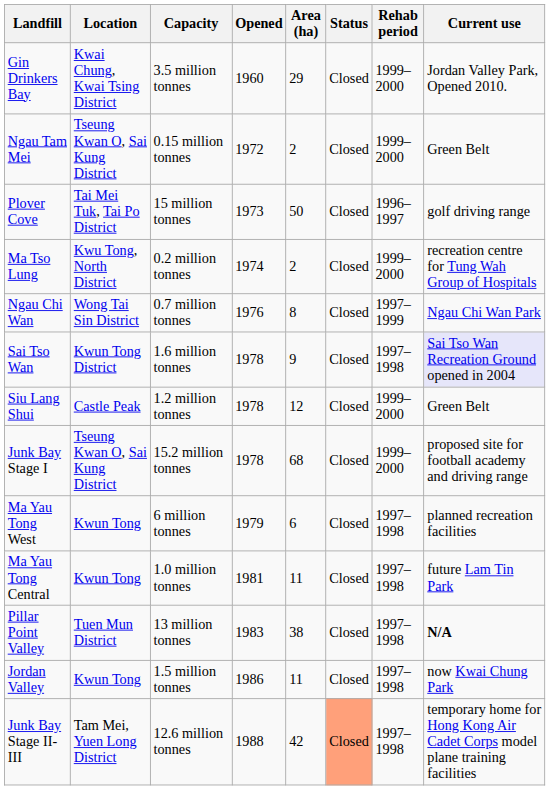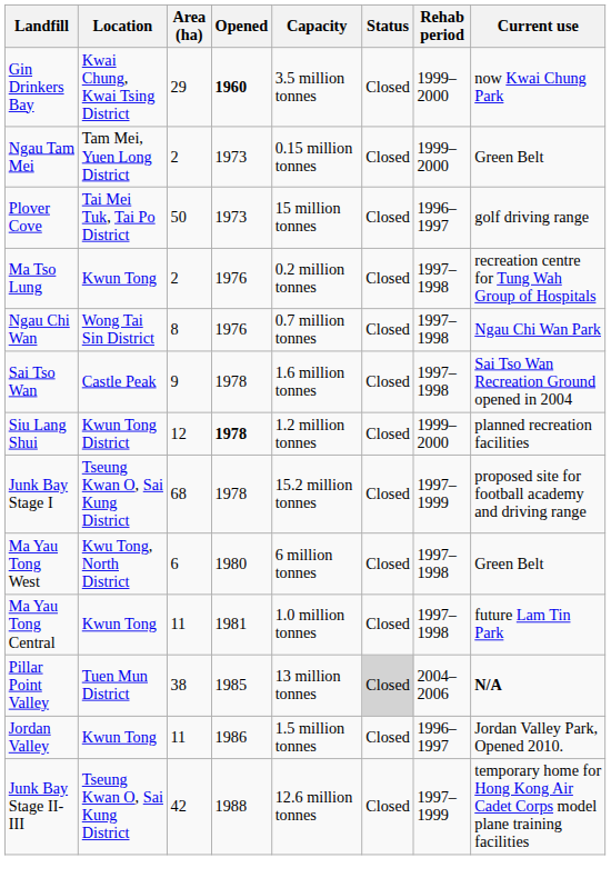 <table class="wikitable">
 <tr>
 <th>Landfill</th>
 <th>Location</th>
+<th>Area (ha)</th>
+<th>Opened</th>
 <th>Capacity</th>
-<th>Opened</th>
-<th>Area (ha)</th>
 <th>Status</th>
 <th>Rehab period</th>
 <th>Current use</th>
 </tr>
 <tr>
 <td><a href='#'>Gin Drinkers Bay</a></td>
 <td><a href='#'>Kwai Chung</a>, <a href='#'>Kwai Tsing District</a></td>
+<td>29</td>
+<td><strong>1960</strong></td>
 <td>3.5 million tonnes</td>
-<td>1960</td>
-<td>29</td>
 <td>Closed</td>
 <td>1999–2000</td>
-<td>Jordan Valley Park, Opened 2010.</td>
+<td>now <a href='#'>Kwai Chung Park</a></td>
 </tr>
 <tr>
 <td><a href='#'>Ngau Tam Mei</a></td>
-<td><a href='#'>Tseung Kwan O</a>, <a href='#'>Sai Kung District</a></td>
+<td>Tam Mei, <a href='#'>Yuen Long District</a></td>
+<td>2</td>
+<td>1973</td>
 <td>0.15 million tonnes</td>
-<td>1972</td>
-<td>2</td>
 <td>Closed</td>
 <td>1999–2000</td>
 <td>Green Belt</td>
 </tr>
 <tr>
 <td><a href='#'>Plover Cove</a></td>
 <td><a href='#'>Tai Mei Tuk</a>, <a href='#'>Tai Po District</a></td>
+<td>50</td>
+<td>1973</td>
 <td>15 million tonnes</td>
-<td>1973</td>
-<td>50</td>
 <td>Closed</td>
 <td>1996–1997</td>
 <td>golf driving range</td>
 </tr>
 <tr>
 <td><a href='#'>Ma Tso Lung</a></td>
-<td><a href='#'>Kwu Tong</a>, <a href='#'>North District</a></td>
+<td><a href='#'>Kwun Tong</a></td>
+<td>2</td>
+<td>1976</td>
 <td>0.2 million tonnes</td>
-<td>1974</td>
-<td>2</td>
 <td>Closed</td>
-<td>1999–2000</td>
+<td>1997–1998</td>
 <td>recreation centre for <a href='#'>Tung Wah Group of Hospitals</a></td>
 </tr>
 <tr>
 <td><a href='#'>Ngau Chi Wan</a></td>
 <td><a href='#'>Wong Tai Sin District</a></td>
+<td>8</td>
+<td>1976</td>
 <td>0.7 million tonnes</td>
-<td>1976</td>
-<td>8</td>
 <td>Closed</td>
-<td>1997–1999</td>
+<td>1997–1998</td>
 <td><a href='#'>Ngau Chi Wan Park</a></td>
 </tr>
 <tr>
 <td><a href='#'>Sai Tso Wan</a></td>
-<td><a href='#'>Kwun Tong District</a></td>
+<td><a href='#'>Castle Peak</a></td>
+<td>9</td>
+<td>1978</td>
 <td>1.6 million tonnes</td>
-<td>1978</td>
-<td>9</td>
 <td>Closed</td>
 <td>1997–1998</td>
-<td style="background: lavender;"><a href='#'>Sai Tso Wan Recreation Ground</a> opened in 2004</td>
+<td><a href='#'>Sai Tso Wan Recreation Ground</a> opened in 2004</td>
 </tr>
 <tr>
 <td><a href='#'>Siu Lang Shui</a></td>
-<td><a href='#'>Castle Peak</a></td>
+<td><a href='#'>Kwun Tong District</a></td>
+<td>12</td>
+<td><strong>1978</strong></td>
 <td>1.2 million tonnes</td>
-<td>1978</td>
-<td>12</td>
 <td>Closed</td>
 <td>1999–2000</td>
-<td>Green Belt</td>
+<td>planned recreation facilities</td>
 </tr>
 <tr>
 <td><a href='#'>Junk Bay</a> Stage I</td>
 <td><a href='#'>Tseung Kwan O</a>, <a href='#'>Sai Kung District</a></td>
+<td>68</td>
+<td>1978</td>
 <td>15.2 million tonnes</td>
-<td>1978</td>
-<td>68</td>
 <td>Closed</td>
-<td>1999–2000</td>
+<td>1997–1999</td>
 <td>proposed site for football academy and driving range</td>
 </tr>
 <tr>
 <td><a href='#'>Ma Yau Tong</a> West</td>
-<td><a href='#'>Kwun Tong</a></td>
+<td><a href='#'>Kwu Tong</a>, <a href='#'>North District</a></td>
+<td>6</td>
+<td>1980</td>
 <td>6 million tonnes</td>
-<td>1979</td>
-<td>6</td>
 <td>Closed</td>
 <td>1997–1998</td>
-<td>planned recreation facilities</td>
+<td>Green Belt</td>
 </tr>
 <tr>
 <td><a href='#'>Ma Yau Tong</a> Central</td>
 <td><a href='#'>Kwun Tong</a></td>
+<td>11</td>
+<td>1981</td>
 <td>1.0 million tonnes</td>
-<td>1981</td>
-<td>11</td>
 <td>Closed</td>
 <td>1997–1998</td>
 <td>future <a href='#'>Lam Tin Park</a></td>
 </tr>
 <tr>
 <td><a href='#'>Pillar Point Valley</a></td>
 <td><a href='#'>Tuen Mun District</a></td>
+<td>38</td>
+<td>1985</td>
 <td>13 million tonnes</td>
-<td>1983</td>
-<td>38</td>
-<td>Closed</td>
-<td>1997–1998</td>
+<td style="background: lightgrey;">Closed</td>
+<td>2004–2006</td>
 <td><strong>N/A</strong></td>
 </tr>
 <tr>
 <td><a href='#'>Jordan Valley</a></td>
 <td><a href='#'>Kwun Tong</a></td>
+<td>11</td>
+<td>1986</td>
 <td>1.5 million tonnes</td>
-<td>1986</td>
-<td>11</td>
 <td>Closed</td>
-<td>1997–1998</td>
-<td>now <a href='#'>Kwai Chung Park</a></td>
+<td>1996–1997</td>
+<td>Jordan Valley Park, Opened 2010.</td>
 </tr>
 <tr>
 <td><a href='#'>Junk Bay</a> Stage II-III</td>
-<td>Tam Mei, <a href='#'>Yuen Long District</a></td>
+<td><a href='#'>Tseung Kwan O</a>, <a href='#'>Sai Kung District</a></td>
+<td>42</td>
+<td>1988</td>
 <td>12.6 million tonnes</td>
-<td>1988</td>
-<td>42</td>
-<td style="background: lightsalmon;">Closed</td>
-<td>1997–1998</td>
+<td>Closed</td>
+<td>1997–1999</td>
 <td>temporary home for <a href='#'>Hong Kong Air Cadet Corps</a> model plane training facilities</td>
 </tr>
 </table>
